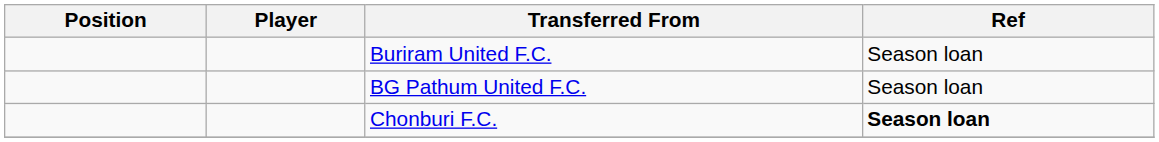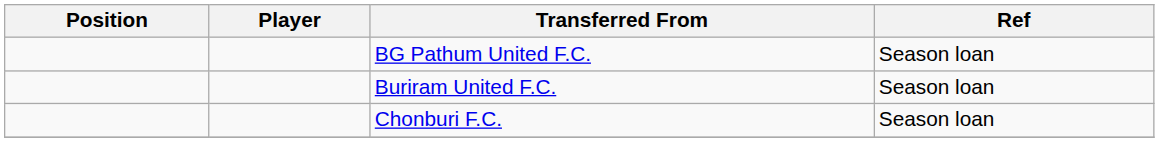 <table class="wikitable sortable" style="width:70%; text-align:center; font-size:100%; text-align:left;">
 <tr>
 <th>Position</th>
 <th>Player</th>
 <th>Transferred From</th>
 <th>Ref</th>
 </tr>
 <tr>
 <td></td>
 <td></td>
+<td> <a href='#'>BG Pathum United F.C.</a></td>
+<td>Season loan </td>
+</tr>
+<tr>
+<td></td>
+<td></td>
 <td> <a href='#'>Buriram United F.C.</a></td>
 <td>Season loan </td>
 </tr>
 <tr>
 <td></td>
 <td></td>
-<td> <a href='#'>BG Pathum United F.C.</a></td>
+<td> <a href='#'>Chonburi F.C.</a></td>
 <td>Season loan </td>
-</tr>
-<tr>
-<td></td>
-<td></td>
-<td> <a href='#'>Chonburi F.C.</a></td>
-<td><strong>Season loan </strong></td>
 </tr>
 <tr>
 </tr>
 </table>
